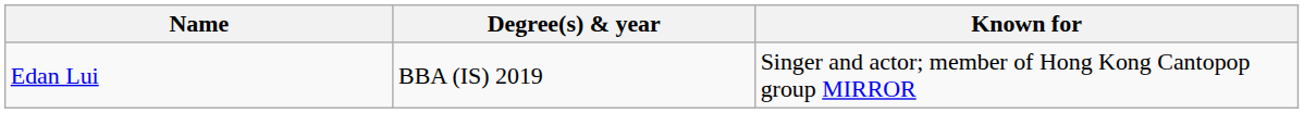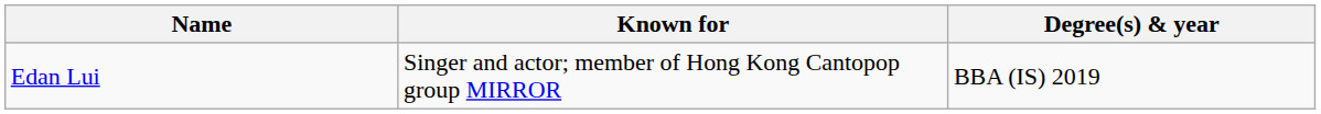 <table class="wikitable">
 <tr>
 <th bgcolor="#e5e5e5" width="30%">Name</th>
+<th bgcolor="#e5e5e5" width="42%">Known for</th>
 <th bgcolor="#e5e5e5" width="28%">Degree(s) & year</th>
-<th bgcolor="#e5e5e5" width="42%">Known for</th>
 </tr>
 <tr>
 <td><a href='#'>Edan Lui</a></td>
+<td>Singer and actor; member of Hong Kong Cantopop group <a href='#'>MIRROR</a></td>
 <td>BBA (IS) 2019</td>
-<td>Singer and actor; member of Hong Kong Cantopop group <a href='#'>MIRROR</a></td>
 </tr>
 </table>
